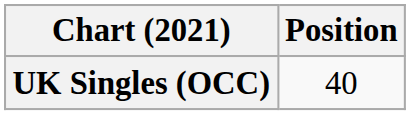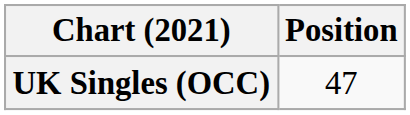 <table class="wikitable plainrowheaders" style="text-align:center">
 <tr>
 <th scope="col">Chart (2021)</th>
 <th scope="col">Position</th>
 </tr>
 <tr>
 <th scope="row">UK Singles (OCC)</th>
-<td>40</td>
+<td>47</td>
 </tr>
 </table>
